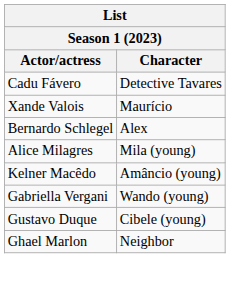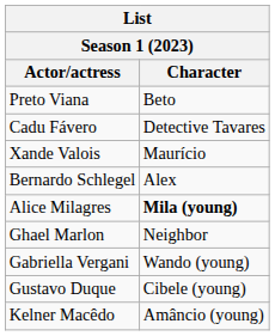 <table class="wikitable">
 <tr>
 <th colspan="2">List</th>
 </tr>
 <tr>
 <th colspan="2">Season 1 (2023)</th>
 </tr>
 <tr>
 <th>Actor/actress</th>
 <th>Character</th>
+</tr>
+<tr>
+<td>Preto Viana</td>
+<td>Beto</td>
 </tr>
 <tr>
 <td>Cadu Fávero</td>
 <td>Detective Tavares</td>
 </tr>
 <tr>
 <td>Xande Valois</td>
 <td>Maurício</td>
 </tr>
 <tr>
 <td>Bernardo Schlegel</td>
 <td>Alex</td>
 </tr>
 <tr>
 <td>Alice Milagres</td>
-<td>Mila (young)</td>
+<td><strong>Mila (young)</strong></td>
 </tr>
 <tr>
-<td>Kelner Macêdo</td>
-<td>Amâncio (young)</td>
+<td>Ghael Marlon</td>
+<td>Neighbor</td>
 </tr>
 <tr>
 <td>Gabriella Vergani</td>
 <td>Wando (young)</td>
 </tr>
 <tr>
 <td>Gustavo Duque</td>
 <td>Cibele (young)</td>
 </tr>
 <tr>
-<td>Ghael Marlon</td>
-<td>Neighbor</td>
+<td>Kelner Macêdo</td>
+<td>Amâncio (young)</td>
 </tr>
 </table>
